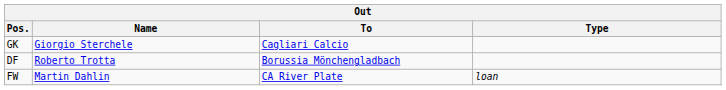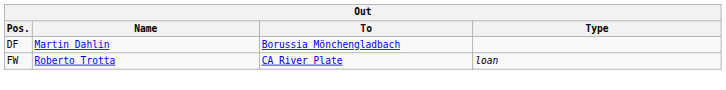 <table class="wikitable" style="font-size:90%; width:99%">
 <tr>
 <th colspan="4">Out</th>
 </tr>
 <tr>
 <th width=3%>Pos.</th>
 <th width=32%>Name</th>
 <th width=30%>To</th>
 <th width=35%>Type</th>
 </tr>
 <tr>
-<td>GK</td>
-<td><a href='#'>Giorgio Sterchele</a></td>
-<td><a href='#'>Cagliari Calcio</a></td>
-<td></td>
-</tr>
-<tr>
 <td>DF</td>
-<td><a href='#'>Roberto Trotta</a></td>
+<td><a href='#'>Martin Dahlin</a></td>
 <td><a href='#'>Borussia Mönchengladbach</a></td>
 <td></td>
 </tr>
 <tr>
 <td>FW</td>
-<td><a href='#'>Martin Dahlin</a></td>
+<td><a href='#'>Roberto Trotta</a></td>
 <td><a href='#'>CA River Plate</a></td>
 <td><em>loan</em></td>
 </tr>
 </table>
